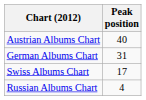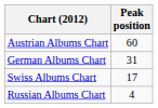 <table class="wikitable sortable plainrowheaders">
 <tr>
 <th scope="col">Chart (2012)</th>
 <th scope="col">Peak<br>position</th>
 </tr>
 <tr>
 <td><a href='#'>Austrian Albums Chart</a></td>
-<td style="text-align:center;">40</td>
+<td style="text-align:center;">60</td>
 </tr>
 <tr>
 <td><a href='#'>German Albums Chart</a></td>
 <td style="text-align:center;">31</td>
 </tr>
 <tr>
 <td><a href='#'>Swiss Albums Chart</a></td>
 <td style="text-align:center;">17</td>
 </tr>
 <tr>
 <td><a href='#'>Russian Albums Chart</a></td>
 <td style="text-align:center;">4</td>
 </tr>
 </table>
